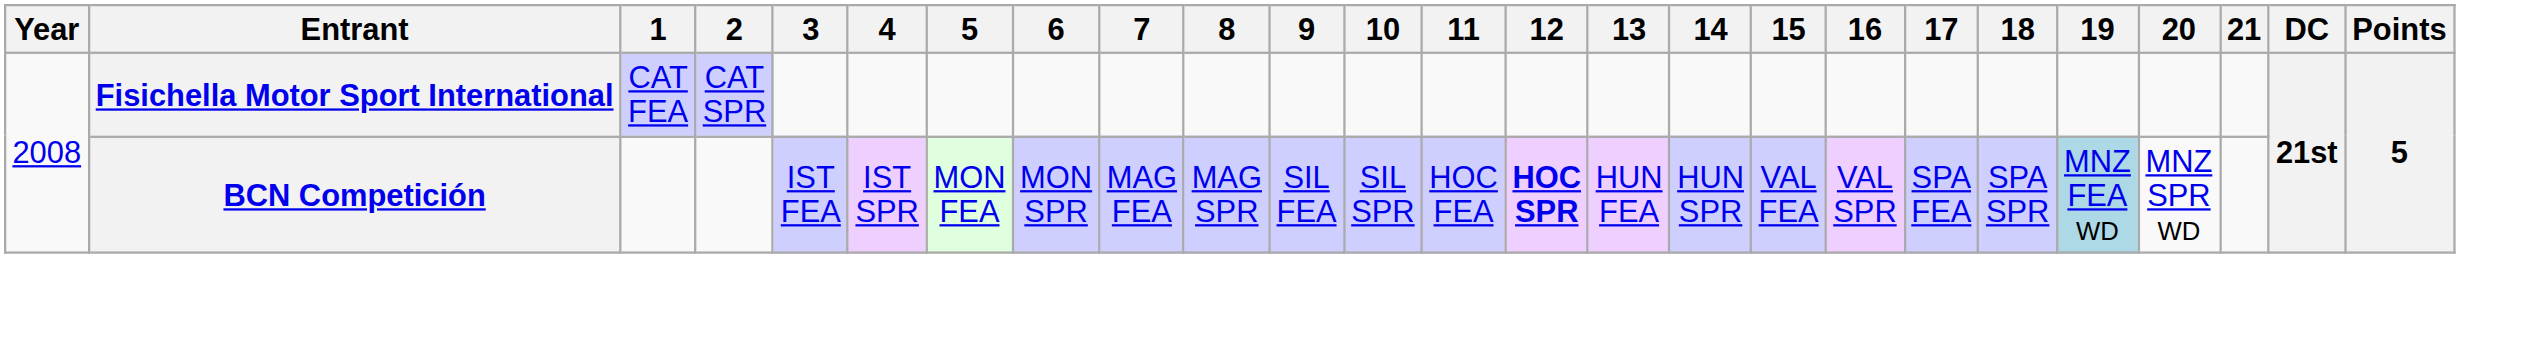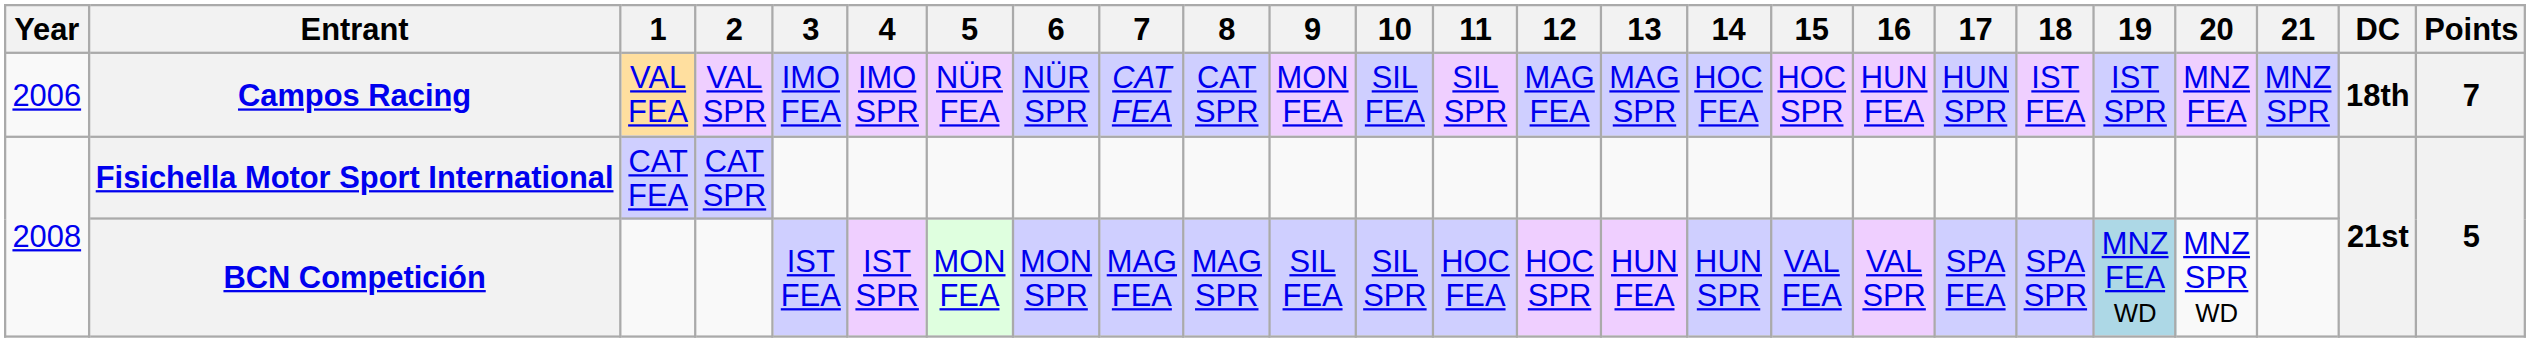 <table class="wikitable" style="text-align:center; font-size:85%">
 <tr>
 <th>Year</th>
 <th>Entrant</th>
 <th>1</th>
 <th>2</th>
 <th>3</th>
 <th>4</th>
 <th>5</th>
 <th>6</th>
 <th>7</th>
 <th>8</th>
 <th>9</th>
 <th>10</th>
 <th>11</th>
 <th>12</th>
 <th>13</th>
 <th>14</th>
 <th>15</th>
 <th>16</th>
 <th>17</th>
 <th>18</th>
 <th>19</th>
 <th>20</th>
 <th>21</th>
 <th>DC</th>
 <th>Points</th>
+</tr>
+<tr>
+<td><a href='#'>2006</a></td>
+<th nowrap><a href='#'>Campos Racing</a></th>
+<td style="background:#FFDF9F;"><a href='#'>VAL<br>FEA</a><br></td>
+<td style="background:#EFCFFF;"><a href='#'>VAL<br>SPR</a><br></td>
+<td style="background:#CFCFFF;"><a href='#'>IMO<br>FEA</a><br></td>
+<td style="background:#EFCFFF;"><a href='#'>IMO<br>SPR</a><br></td>
+<td style="background:#EFCFFF;"><a href='#'>NÜR<br>FEA</a><br></td>
+<td style="background:#CFCFFF;"><a href='#'>NÜR<br>SPR</a><br></td>
+<td style="background:#CFCFFF;"><em><a href='#'>CAT<br>FEA</a></em><br></td>
+<td style="background:#CFCFFF;"><a href='#'>CAT<br>SPR</a><br></td>
+<td style="background:#EFCFFF;"><a href='#'>MON<br>FEA</a><br></td>
+<td style="background:#CFCFFF;"><a href='#'>SIL<br>FEA</a><br></td>
+<td style="background:#EFCFFF;"><a href='#'>SIL<br>SPR</a><br></td>
+<td style="background:#CFCFFF;"><a href='#'>MAG<br>FEA</a><br></td>
+<td style="background:#CFCFFF;"><a href='#'>MAG<br>SPR</a><br></td>
+<td style="background:#CFCFFF;"><a href='#'>HOC<br>FEA</a><br></td>
+<td style="background:#EFCFFF;"><a href='#'>HOC<br>SPR</a><br></td>
+<td style="background:#EFCFFF;"><a href='#'>HUN<br>FEA</a><br></td>
+<td style="background:#CFCFFF;"><a href='#'>HUN<br>SPR</a><br></td>
+<td style="background:#EFCFFF;"><a href='#'>IST<br>FEA</a><br></td>
+<td style="background:#CFCFFF;"><a href='#'>IST<br>SPR</a><br></td>
+<td style="background:#EFCFFF;"><a href='#'>MNZ<br>FEA</a><br></td>
+<td style="background:#CFCFFF;"><a href='#'>MNZ<br>SPR</a><br></td>
+<th>18th</th>
+<th>7</th>
 </tr>
 <tr>
 <td rowspan=2><a href='#'>2008</a></td>
 <th nowrap><a href='#'>Fisichella Motor Sport International</a></th>
 <td style="background:#CFCFFF;"><a href='#'>CAT<br>FEA</a><br></td>
 <td style="background:#CFCFFF;"><a href='#'>CAT<br>SPR</a><br></td>
 <td></td>
 <td></td>
 <td></td>
 <td></td>
 <td></td>
 <td></td>
 <td></td>
 <td></td>
 <td></td>
 <td></td>
 <td></td>
 <td></td>
 <td></td>
 <td></td>
 <td></td>
 <td></td>
 <td></td>
 <td></td>
 <td></td>
 <th rowspan=2>21st</th>
 <th rowspan=2>5</th>
 </tr>
 <tr>
 <th nowrap><a href='#'>BCN Competición</a></th>
 <td></td>
 <td></td>
 <td style="background:#CFCFFF;"><a href='#'>IST<br>FEA</a><br></td>
 <td style="background:#EFCFFF;"><a href='#'>IST<br>SPR</a><br></td>
 <td style="background:#DFFFDF;"><a href='#'>MON<br>FEA</a><br></td>
 <td style="background:#CFCFFF;"><a href='#'>MON<br>SPR</a><br></td>
 <td style="background:#CFCFFF;"><a href='#'>MAG<br>FEA</a><br></td>
 <td style="background:#CFCFFF;"><a href='#'>MAG<br>SPR</a><br></td>
 <td style="background:#CFCFFF;"><a href='#'>SIL<br>FEA</a><br></td>
 <td style="background:#CFCFFF;"><a href='#'>SIL<br>SPR</a><br></td>
 <td style="background:#CFCFFF;"><a href='#'>HOC<br>FEA</a><br></td>
-<td style="background:#EFCFFF;"><strong><a href='#'>HOC<br>SPR</a><br></strong></td>
+<td style="background:#EFCFFF;"><a href='#'>HOC<br>SPR</a><br></td>
 <td style="background:#EFCFFF;"><a href='#'>HUN<br>FEA</a><br></td>
 <td style="background:#CFCFFF;"><a href='#'>HUN<br>SPR</a><br></td>
 <td style="background:#CFCFFF;"><a href='#'>VAL<br>FEA</a><br></td>
 <td style="background:#EFCFFF;"><a href='#'>VAL<br>SPR</a><br></td>
 <td style="background:#CFCFFF;"><a href='#'>SPA<br>FEA</a><br></td>
 <td style="background:#CFCFFF;"><a href='#'>SPA<br>SPR</a><br></td>
 <td style="background: lightblue;"><a href='#'>MNZ<br>FEA</a><br><small>WD</small></td>
 <td><a href='#'>MNZ<br>SPR</a><br><small>WD</small></td>
 <td></td>
 </tr>
 </table>
